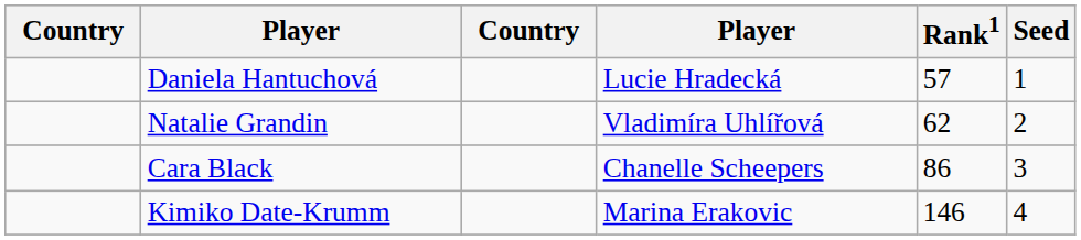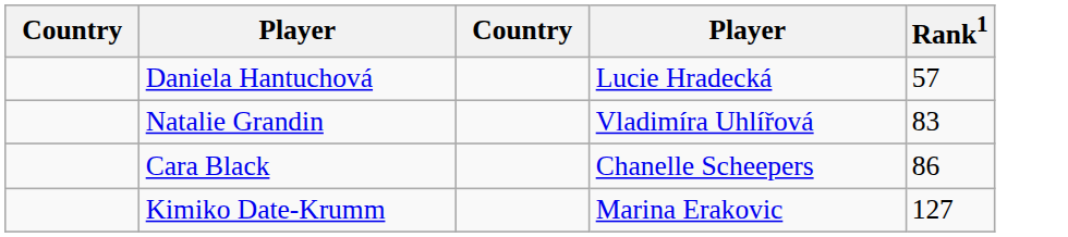 <table class="sortable wikitable">
 <tr>
 <th width="70">Country</th>
 <th width="175">Player</th>
 <th width="70">Country</th>
 <th width="175">Player</th>
 <th>Rank<sup>1</sup></th>
-<th>Seed</th>
 </tr>
 <tr>
 <td></td>
 <td><a href='#'>Daniela Hantuchová</a></td>
 <td></td>
 <td><a href='#'>Lucie Hradecká</a></td>
 <td>57</td>
-<td>1</td>
 </tr>
 <tr>
 <td></td>
 <td><a href='#'>Natalie Grandin</a></td>
 <td></td>
 <td><a href='#'>Vladimíra Uhlířová</a></td>
-<td>62</td>
-<td>2</td>
+<td>83</td>
 </tr>
 <tr>
 <td></td>
 <td><a href='#'>Cara Black</a></td>
 <td></td>
 <td><a href='#'>Chanelle Scheepers</a></td>
 <td>86</td>
-<td>3</td>
 </tr>
 <tr>
 <td></td>
 <td><a href='#'>Kimiko Date-Krumm</a></td>
 <td></td>
 <td><a href='#'>Marina Erakovic</a></td>
-<td>146</td>
-<td>4</td>
+<td>127</td>
 </tr>
 </table>
